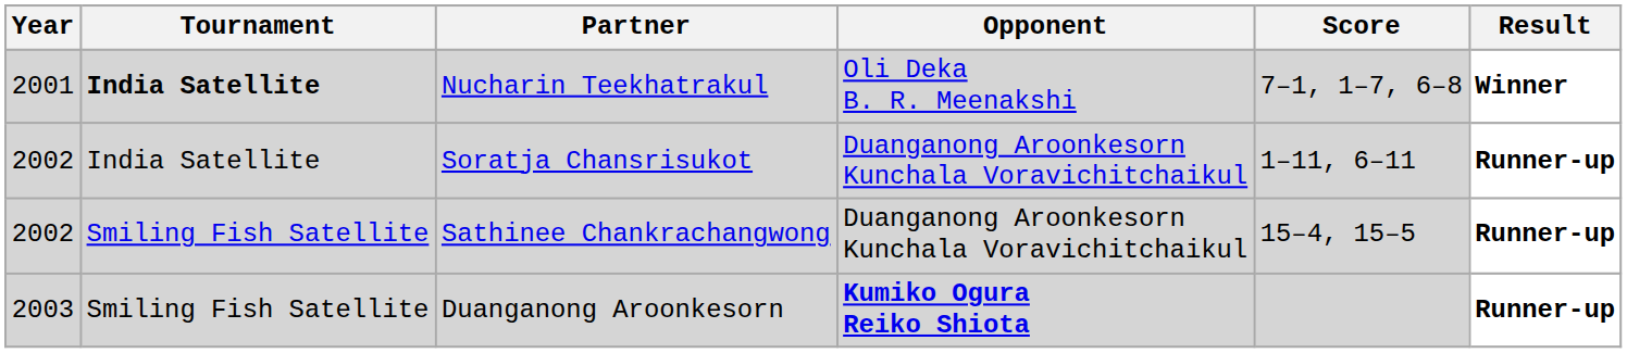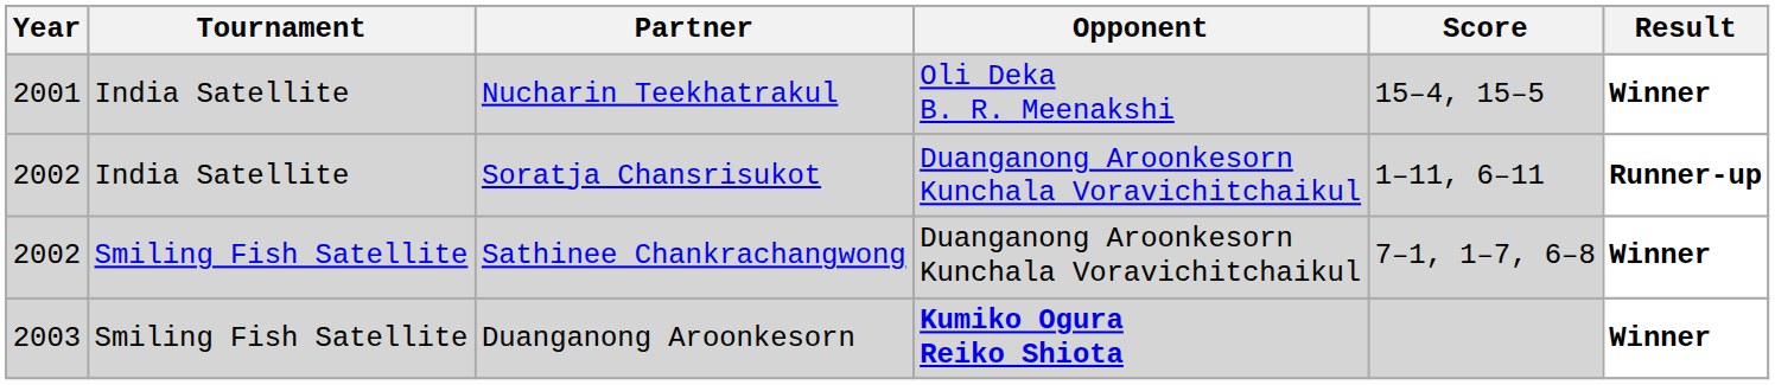 <table class="sortable wikitable" style="font-size: 90%;">
 <tr>
 <th>Year</th>
 <th>Tournament</th>
 <th>Partner</th>
 <th>Opponent</th>
 <th>Score</th>
 <th>Result</th>
 </tr>
 <tr style="background:#D5D5D5">
 <td align="center">2001</td>
-<td align="left"><strong>India Satellite</strong></td>
+<td align="left">India Satellite</td>
 <td align="left"> <a href='#'>Nucharin Teekhatrakul</a></td>
 <td align="left"> <a href='#'>Oli Deka</a><br> <a href='#'>B. R. Meenakshi</a></td>
-<td align="left">7–1, 1–7, 6–8</td>
+<td align="left">15–4, 15–5</td>
 <td style="text-align:left; background:white"> <strong>Winner</strong></td>
 </tr>
 <tr style="background:#D5D5D5">
 <td align="center">2002</td>
 <td align="left">India Satellite</td>
 <td align="left"> <a href='#'>Soratja Chansrisukot</a></td>
 <td align="left"> <a href='#'>Duanganong Aroonkesorn</a><br> <a href='#'>Kunchala Voravichitchaikul</a></td>
 <td align="left">1–11, 6–11</td>
 <td style="text-align:left; background:white"> <strong>Runner-up</strong></td>
 </tr>
 <tr style="background:#D5D5D5">
 <td align="center">2002</td>
 <td align="left"><a href='#'>Smiling Fish Satellite</a></td>
 <td align="left"> <a href='#'>Sathinee Chankrachangwong</a></td>
 <td align="left"> Duanganong Aroonkesorn<br> Kunchala Voravichitchaikul</td>
-<td align="left">15–4, 15–5</td>
-<td style="text-align:left; background:white"> <strong>Runner-up</strong></td>
+<td align="left">7–1, 1–7, 6–8</td>
+<td style="text-align:left; background:white"> <strong>Winner</strong></td>
 </tr>
 <tr style="background:#D5D5D5">
 <td align="center">2003</td>
 <td align="left">Smiling Fish Satellite</td>
 <td align="left"> Duanganong Aroonkesorn</td>
 <td align="left"><strong> <a href='#'>Kumiko Ogura</a><br> <a href='#'>Reiko Shiota</a></strong></td>
 <td align="left"></td>
-<td style="text-align:left; background:white"> <strong>Runner-up</strong></td>
+<td style="text-align:left; background:white"> <strong>Winner</strong></td>
 </tr>
 </table>
